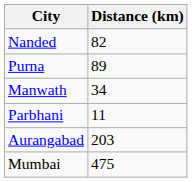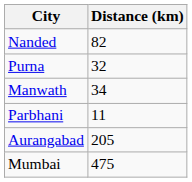 <table class="wikitable">
 <tr>
 <th>City</th>
 <th>Distance (km)</th>
 </tr>
 <tr>
 <td><a href='#'>Nanded</a></td>
 <td>82</td>
 </tr>
 <tr>
 <td><a href='#'>Purna</a></td>
-<td>89</td>
+<td>32</td>
 </tr>
 <tr>
 <td><a href='#'>Manwath</a></td>
 <td>34</td>
 </tr>
 <tr>
 <td><a href='#'>Parbhani</a></td>
 <td>11</td>
 </tr>
 <tr>
 <td><a href='#'>Aurangabad</a></td>
-<td>203</td>
+<td>205</td>
 </tr>
 <tr>
 <td>Mumbai</td>
 <td>475</td>
 </tr>
 </table>
